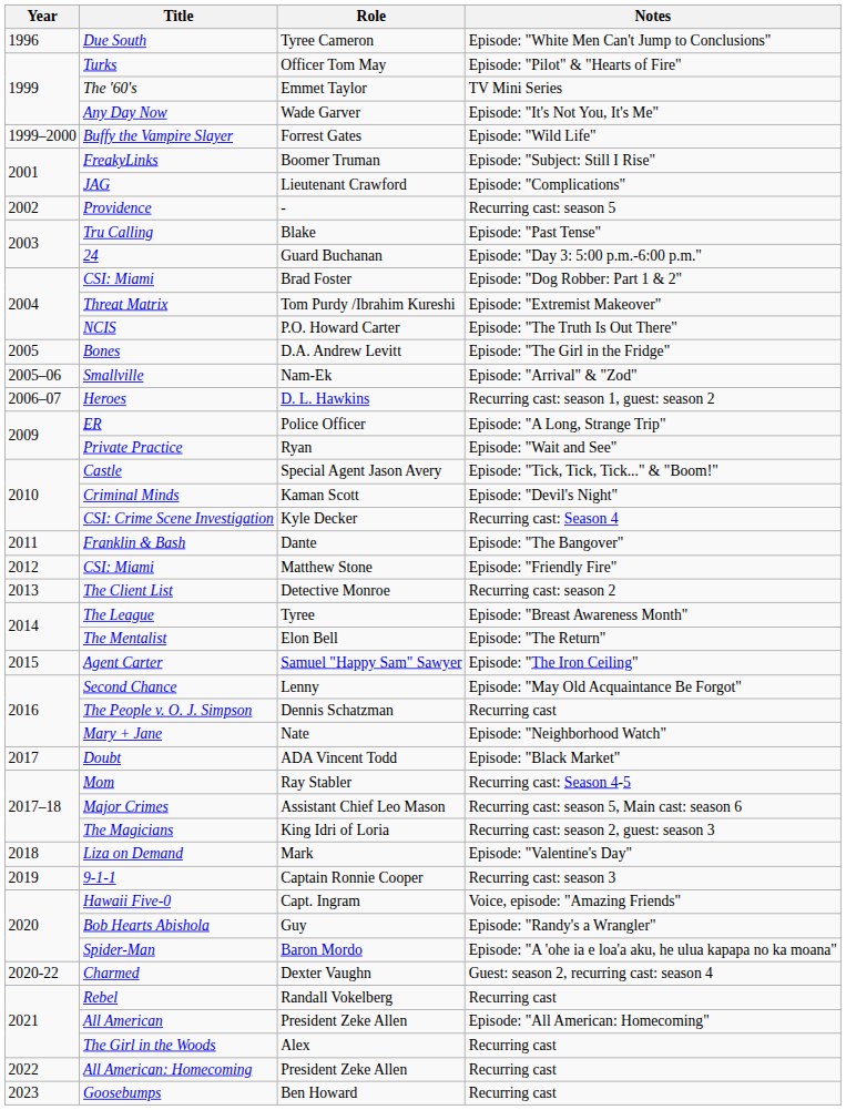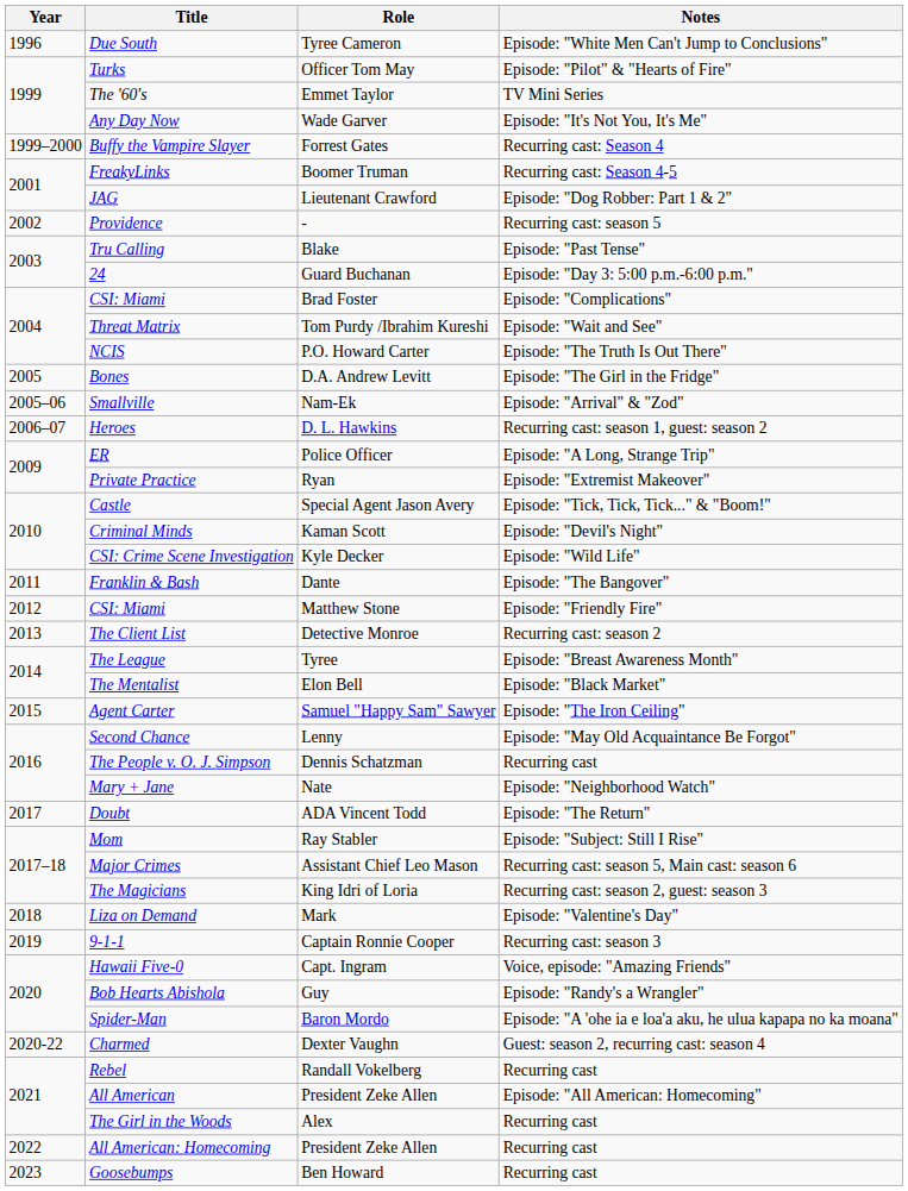 <table class="wikitable sortable">
 <tr>
 <th>Year</th>
 <th>Title</th>
 <th>Role</th>
 <th>Notes</th>
 </tr>
 <tr>
 <td>1996</td>
 <td><em><a href='#'>Due South</a></em></td>
 <td>Tyree Cameron</td>
 <td>Episode: "White Men Can't Jump to Conclusions"</td>
 </tr>
 <tr>
 <td rowspan="3">1999</td>
 <td><em><a href='#'>Turks</a></em></td>
 <td>Officer Tom May</td>
 <td>Episode: "Pilot" & "Hearts of Fire"</td>
 </tr>
 <tr>
 <td><em>The '60's</em></td>
 <td>Emmet Taylor</td>
 <td>TV Mini Series</td>
 </tr>
 <tr>
 <td><em><a href='#'>Any Day Now</a></em></td>
 <td>Wade Garver</td>
 <td>Episode: "It's Not You, It's Me"</td>
 </tr>
 <tr>
 <td>1999–2000</td>
 <td><em><a href='#'>Buffy the Vampire Slayer</a></em></td>
 <td>Forrest Gates</td>
-<td>Episode: "Wild Life"</td>
+<td>Recurring cast: <a href='#'>Season 4</a></td>
 </tr>
 <tr>
 <td rowspan="2">2001</td>
 <td><em><a href='#'>FreakyLinks</a></em></td>
 <td>Boomer Truman</td>
-<td>Episode: "Subject: Still I Rise"</td>
+<td>Recurring cast: <a href='#'>Season 4</a>-<a href='#'>5</a></td>
 </tr>
 <tr>
 <td><em><a href='#'>JAG</a></em></td>
 <td>Lieutenant Crawford</td>
-<td>Episode: "Complications"</td>
+<td>Episode: "Dog Robber: Part 1 & 2"</td>
 </tr>
 <tr>
 <td>2002</td>
 <td><em><a href='#'>Providence</a></em></td>
 <td>-</td>
 <td>Recurring cast: season 5</td>
 </tr>
 <tr>
 <td rowspan="2">2003</td>
 <td><em><a href='#'>Tru Calling</a></em></td>
 <td>Blake</td>
 <td>Episode: "Past Tense"</td>
 </tr>
 <tr>
 <td><em><a href='#'>24</a></em></td>
 <td>Guard Buchanan</td>
 <td>Episode: "Day 3: 5:00 p.m.-6:00 p.m."</td>
 </tr>
 <tr>
 <td rowspan="3">2004</td>
 <td><em><a href='#'>CSI: Miami</a></em></td>
 <td>Brad Foster</td>
-<td>Episode: "Dog Robber: Part 1 & 2"</td>
+<td>Episode: "Complications"</td>
 </tr>
 <tr>
 <td><em><a href='#'>Threat Matrix</a></em></td>
 <td>Tom Purdy /Ibrahim Kureshi</td>
-<td>Episode: "Extremist Makeover"</td>
+<td>Episode: "Wait and See"</td>
 </tr>
 <tr>
 <td><em><a href='#'>NCIS</a></em></td>
 <td>P.O. Howard Carter</td>
 <td>Episode: "The Truth Is Out There"</td>
 </tr>
 <tr>
 <td>2005</td>
 <td><em><a href='#'>Bones</a></em></td>
 <td>D.A. Andrew Levitt</td>
 <td>Episode: "The Girl in the Fridge"</td>
 </tr>
 <tr>
 <td>2005–06</td>
 <td><em><a href='#'>Smallville</a></em></td>
 <td>Nam-Ek</td>
 <td>Episode: "Arrival" & "Zod"</td>
 </tr>
 <tr>
 <td>2006–07</td>
 <td><em><a href='#'>Heroes</a></em></td>
 <td><a href='#'>D. L. Hawkins</a></td>
 <td>Recurring cast: season 1, guest: season 2</td>
 </tr>
 <tr>
 <td rowspan="2">2009</td>
 <td><em><a href='#'>ER</a></em></td>
 <td>Police Officer</td>
 <td>Episode: "A Long, Strange Trip"</td>
 </tr>
 <tr>
 <td><em><a href='#'>Private Practice</a></em></td>
 <td>Ryan</td>
-<td>Episode: "Wait and See"</td>
+<td>Episode: "Extremist Makeover"</td>
 </tr>
 <tr>
 <td rowspan="3">2010</td>
 <td><em><a href='#'>Castle</a></em></td>
 <td>Special Agent Jason Avery</td>
 <td>Episode: "Tick, Tick, Tick..." & "Boom!"</td>
 </tr>
 <tr>
 <td><em><a href='#'>Criminal Minds</a></em></td>
 <td>Kaman Scott</td>
 <td>Episode: "Devil's Night"</td>
 </tr>
 <tr>
 <td><em><a href='#'>CSI: Crime Scene Investigation</a></em></td>
 <td>Kyle Decker</td>
-<td>Recurring cast: <a href='#'>Season 4</a></td>
+<td>Episode: "Wild Life"</td>
 </tr>
 <tr>
 <td>2011</td>
 <td><em><a href='#'>Franklin & Bash</a></em></td>
 <td>Dante</td>
 <td>Episode: "The Bangover"</td>
 </tr>
 <tr>
 <td>2012</td>
 <td><em><a href='#'>CSI: Miami</a></em></td>
 <td>Matthew Stone</td>
 <td>Episode: "Friendly Fire"</td>
 </tr>
 <tr>
 <td>2013</td>
 <td><em><a href='#'>The Client List</a></em></td>
 <td>Detective Monroe</td>
 <td>Recurring cast: season 2</td>
 </tr>
 <tr>
 <td rowspan="2">2014</td>
 <td><em><a href='#'>The League</a></em></td>
 <td>Tyree</td>
 <td>Episode: "Breast Awareness Month"</td>
 </tr>
 <tr>
 <td><em><a href='#'>The Mentalist</a></em></td>
 <td>Elon Bell</td>
-<td>Episode: "The Return"</td>
+<td>Episode: "Black Market"</td>
 </tr>
 <tr>
 <td>2015</td>
 <td><em><a href='#'>Agent Carter</a></em></td>
 <td><a href='#'>Samuel "Happy Sam" Sawyer</a></td>
 <td>Episode: "<a href='#'>The Iron Ceiling</a>"</td>
 </tr>
 <tr>
 <td rowspan="3">2016</td>
 <td><em><a href='#'>Second Chance</a></em></td>
 <td>Lenny</td>
 <td>Episode: "May Old Acquaintance Be Forgot"</td>
 </tr>
 <tr>
 <td><em><a href='#'>The People v. O. J. Simpson</a></em></td>
 <td>Dennis Schatzman</td>
 <td>Recurring cast</td>
 </tr>
 <tr>
 <td><em><a href='#'>Mary + Jane</a></em></td>
 <td>Nate</td>
 <td>Episode: "Neighborhood Watch"</td>
 </tr>
 <tr>
 <td>2017</td>
 <td><em><a href='#'>Doubt</a></em></td>
 <td>ADA Vincent Todd</td>
-<td>Episode: "Black Market"</td>
+<td>Episode: "The Return"</td>
 </tr>
 <tr>
 <td rowspan="3">2017–18</td>
 <td><em><a href='#'>Mom</a></em></td>
 <td>Ray Stabler</td>
-<td>Recurring cast: <a href='#'>Season 4</a>-<a href='#'>5</a></td>
+<td>Episode: "Subject: Still I Rise"</td>
 </tr>
 <tr>
 <td><em><a href='#'>Major Crimes</a></em></td>
 <td>Assistant Chief Leo Mason</td>
 <td>Recurring cast: season 5, Main cast: season 6</td>
 </tr>
 <tr>
 <td><em><a href='#'>The Magicians</a></em></td>
 <td>King Idri of Loria</td>
 <td>Recurring cast: season 2, guest: season 3</td>
 </tr>
 <tr>
 <td>2018</td>
 <td><em><a href='#'>Liza on Demand</a></em></td>
 <td>Mark</td>
 <td>Episode: "Valentine's Day"</td>
 </tr>
 <tr>
 <td>2019</td>
 <td><em><a href='#'>9-1-1</a></em></td>
 <td>Captain Ronnie Cooper</td>
 <td>Recurring cast: season 3</td>
 </tr>
 <tr>
 <td rowspan="3">2020</td>
 <td><em><a href='#'>Hawaii Five-0</a></em></td>
 <td>Capt. Ingram</td>
 <td>Voice, episode: "Amazing Friends"</td>
 </tr>
 <tr>
 <td><em><a href='#'>Bob Hearts Abishola</a></em></td>
 <td>Guy</td>
 <td>Episode: "Randy's a Wrangler"</td>
 </tr>
 <tr>
 <td><em><a href='#'>Spider-Man</a></em></td>
 <td><a href='#'>Baron Mordo</a></td>
 <td>Episode: "A 'ohe ia e loa'a aku, he ulua kapapa no ka moana"</td>
 </tr>
 <tr>
 <td>2020-22</td>
 <td><em><a href='#'>Charmed</a></em></td>
 <td>Dexter Vaughn</td>
 <td>Guest: season 2, recurring cast: season 4</td>
 </tr>
 <tr>
 <td rowspan="3">2021</td>
 <td><em><a href='#'>Rebel</a></em></td>
 <td>Randall Vokelberg</td>
 <td>Recurring cast</td>
 </tr>
 <tr>
 <td><em><a href='#'>All American</a></em></td>
 <td>President Zeke Allen</td>
 <td>Episode: "All American: Homecoming"</td>
 </tr>
 <tr>
 <td><em><a href='#'>The Girl in the Woods</a></em></td>
 <td>Alex</td>
 <td>Recurring cast</td>
 </tr>
 <tr>
 <td>2022</td>
 <td><em><a href='#'>All American: Homecoming</a></em></td>
 <td>President Zeke Allen</td>
 <td>Recurring cast</td>
 </tr>
 <tr>
 <td>2023</td>
 <td><em><a href='#'>Goosebumps</a></em></td>
 <td>Ben Howard</td>
 <td>Recurring cast</td>
 </tr>
 </table>
